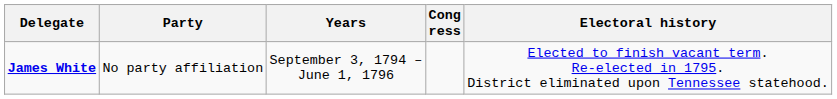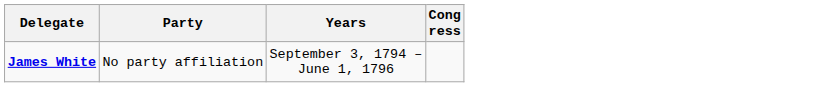 <table class=wikitable style="text-align:center">
 <tr>
 <th>Delegate</th>
 <th>Party</th>
 <th>Years</th>
 <th>Cong<br>ress</th>
-<th>Electoral history</th>
 </tr>
 <tr style="height:3em">
 <td align=left><strong><a href='#'>James White</a></strong><br></td>
 <td>No party affiliation</td>
 <td nowrap>September 3, 1794 –<br>June 1, 1796</td>
 <td></td>
-<td><a href='#'>Elected to finish vacant term</a>.<br><a href='#'>Re-elected in 1795</a>.<br>District eliminated upon <a href='#'>Tennessee</a> statehood.</td>
 </tr>
 </table>
